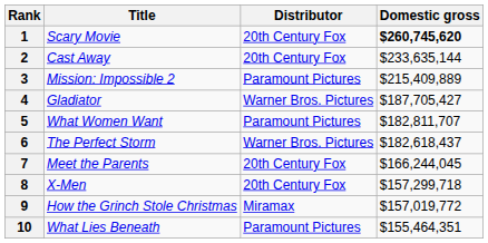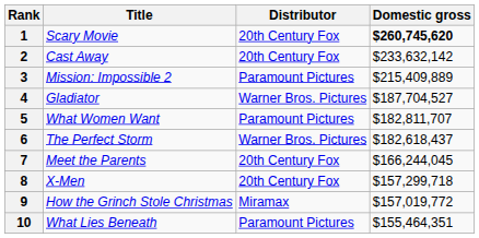 <table class="wikitable">
 <tr>
 <th>Rank</th>
 <th>Title</th>
 <th>Distributor</th>
 <th>Domestic gross </th>
 </tr>
 <tr>
 <th style="text-align:center;">1</th>
 <td><em><a href='#'>Scary Movie</a></em></td>
 <td><a href='#'>20th Century Fox</a></td>
 <td><strong>$260,745,620</strong></td>
 </tr>
 <tr>
 <th style="text-align:center;">2</th>
 <td><em><a href='#'>Cast Away</a></em></td>
 <td><a href='#'>20th Century Fox</a></td>
-<td>$233,635,144</td>
+<td>$233,632,142</td>
 </tr>
 <tr>
 <th style="text-align:center;">3</th>
 <td><em><a href='#'>Mission: Impossible 2</a></em></td>
 <td><a href='#'>Paramount Pictures</a></td>
 <td>$215,409,889</td>
 </tr>
 <tr>
 <th style="text-align:center;">4</th>
 <td><em><a href='#'>Gladiator</a></em></td>
 <td><a href='#'>Warner Bros. Pictures</a></td>
-<td>$187,705,427</td>
+<td>$187,704,527</td>
 </tr>
 <tr>
 <th style="text-align:center;">5</th>
 <td><em><a href='#'>What Women Want</a></em></td>
 <td><a href='#'>Paramount Pictures</a></td>
 <td>$182,811,707</td>
 </tr>
 <tr>
 <th style="text-align:center;">6</th>
 <td><em><a href='#'>The Perfect Storm</a></em></td>
 <td><a href='#'>Warner Bros. Pictures</a></td>
 <td>$182,618,437</td>
 </tr>
 <tr>
 <th style="text-align:center;">7</th>
 <td><em><a href='#'>Meet the Parents</a></em></td>
 <td><a href='#'>20th Century Fox</a></td>
 <td>$166,244,045</td>
 </tr>
 <tr>
 <th style="text-align:center;">8</th>
 <td><em><a href='#'>X-Men</a></em></td>
 <td><a href='#'>20th Century Fox</a></td>
 <td>$157,299,718</td>
 </tr>
 <tr>
 <th style="text-align:center;">9</th>
 <td><em><a href='#'>How the Grinch Stole Christmas</a></em></td>
 <td><a href='#'>Miramax</a></td>
 <td>$157,019,772</td>
 </tr>
 <tr>
 <th style="text-align:center;">10</th>
 <td><em><a href='#'>What Lies Beneath</a></em></td>
 <td><a href='#'>Paramount Pictures</a></td>
 <td>$155,464,351</td>
 </tr>
 </table>
